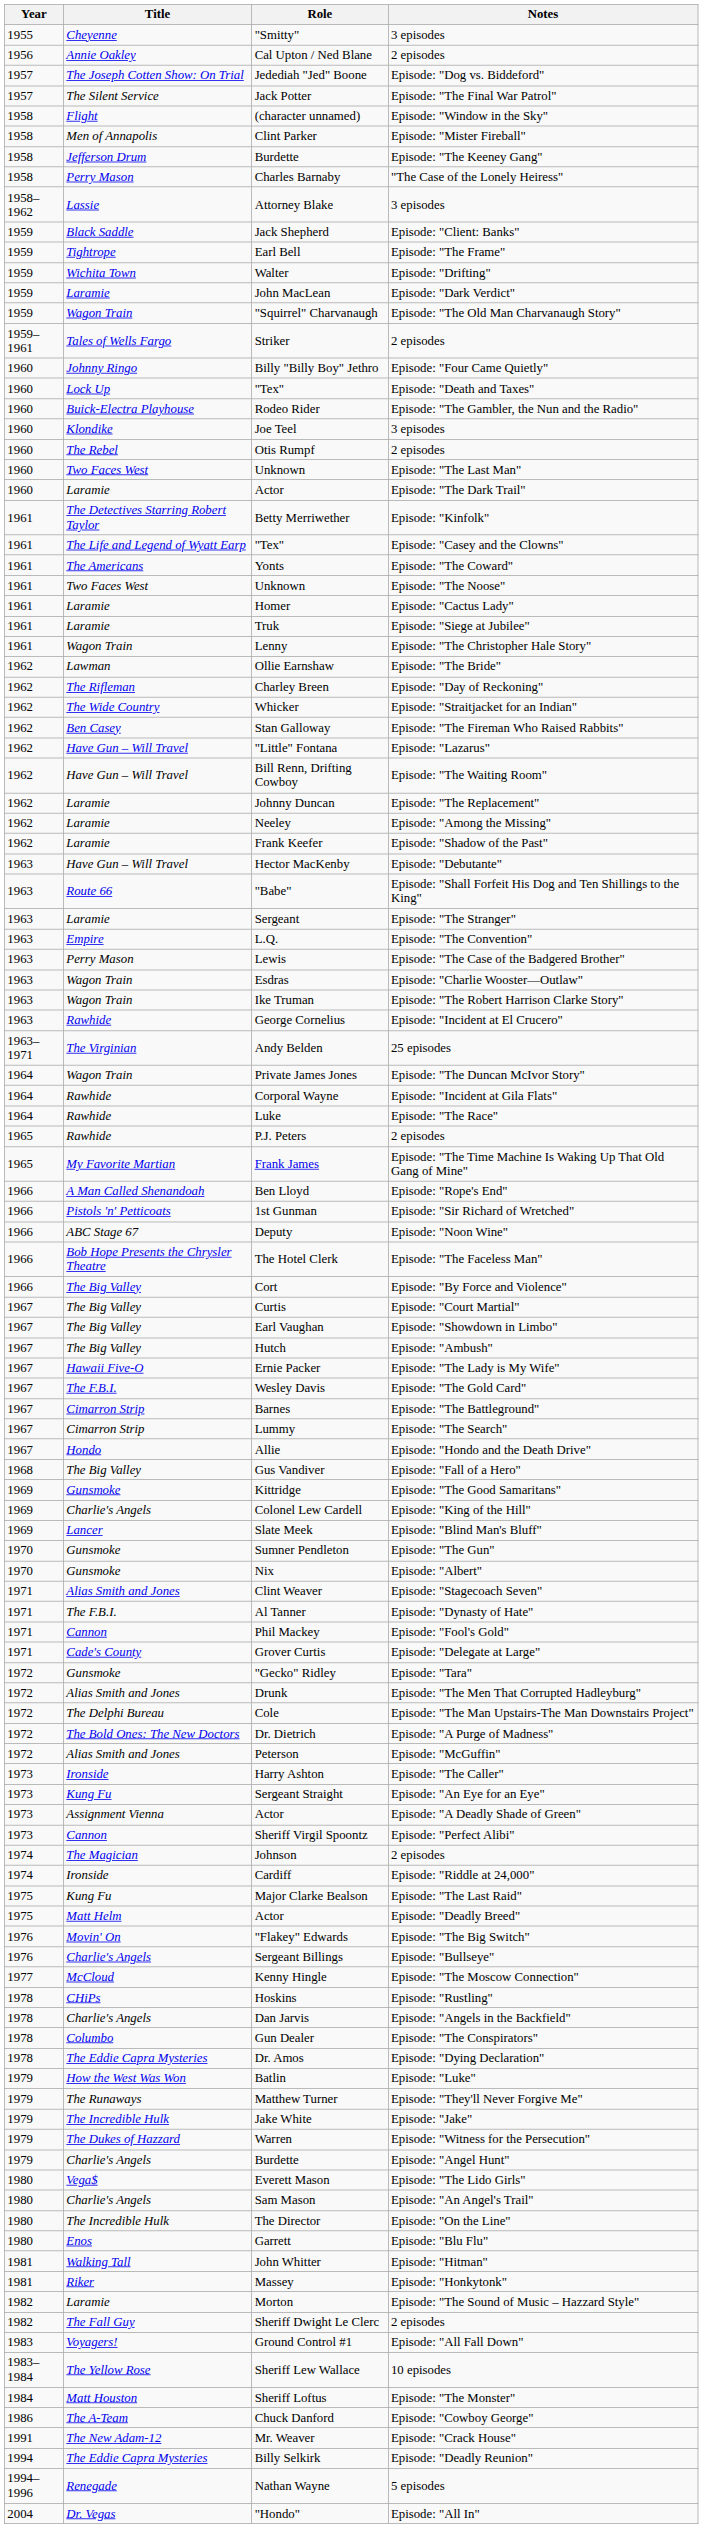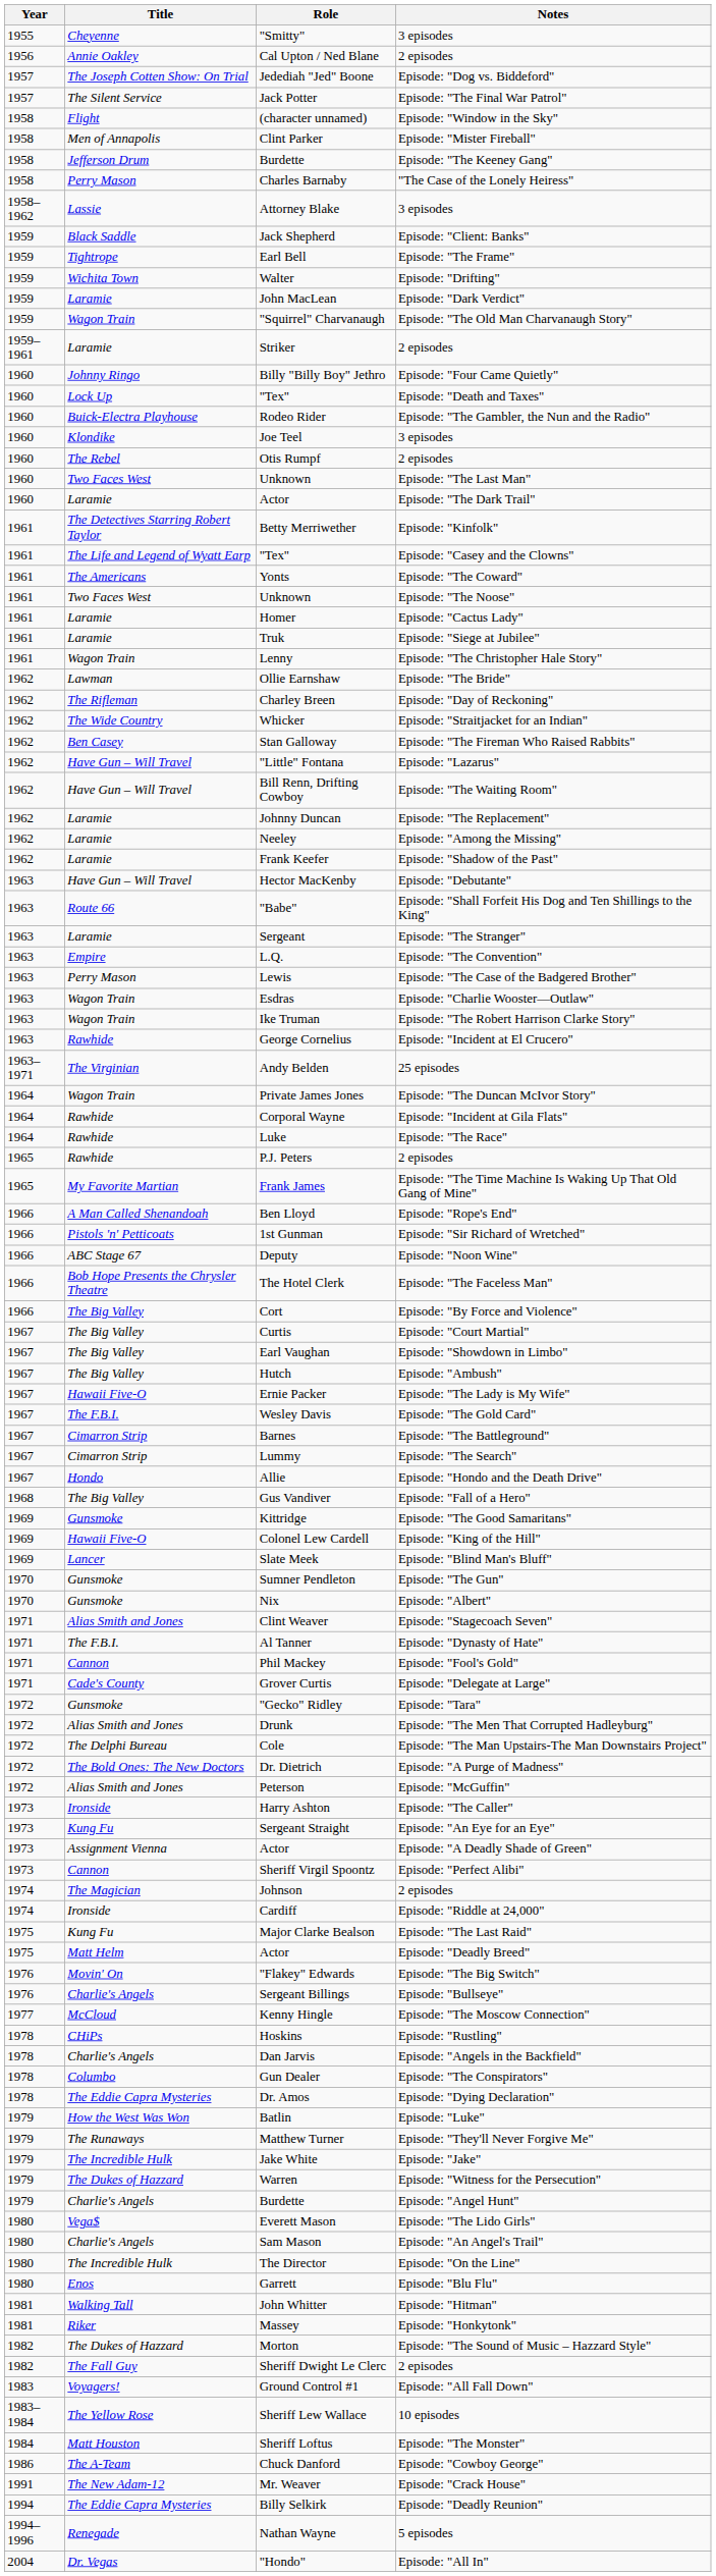 <table class="wikitable sortable">
 <tr>
 <th>Year</th>
 <th>Title</th>
 <th>Role</th>
 <th class="unsortable">Notes</th>
 </tr>
 <tr>
 <td>1955</td>
 <td><em><a href='#'>Cheyenne</a></em></td>
 <td>"Smitty"</td>
 <td>3 episodes</td>
 </tr>
 <tr>
 <td>1956</td>
 <td><em><a href='#'>Annie Oakley</a></em></td>
 <td>Cal Upton / Ned Blane</td>
 <td>2 episodes</td>
 </tr>
 <tr>
 <td>1957</td>
 <td><em><a href='#'>The Joseph Cotten Show: On Trial</a></em></td>
 <td>Jedediah "Jed" Boone</td>
 <td>Episode: "Dog vs. Biddeford"</td>
 </tr>
 <tr>
 <td>1957</td>
 <td><em>The Silent Service</em></td>
 <td>Jack Potter</td>
 <td>Episode: "The Final War Patrol"</td>
 </tr>
 <tr>
 <td>1958</td>
 <td><em><a href='#'>Flight</a></em></td>
 <td>(character unnamed)</td>
 <td>Episode: "Window in the Sky"</td>
 </tr>
 <tr>
 <td>1958</td>
 <td><em>Men of Annapolis</em></td>
 <td>Clint Parker</td>
 <td>Episode: "Mister Fireball"</td>
 </tr>
 <tr>
 <td>1958</td>
 <td><em><a href='#'>Jefferson Drum</a></em></td>
 <td>Burdette</td>
 <td>Episode: "The Keeney Gang"</td>
 </tr>
 <tr>
 <td>1958</td>
 <td><em><a href='#'>Perry Mason</a></em></td>
 <td>Charles Barnaby</td>
 <td>"The Case of the Lonely Heiress"</td>
 </tr>
 <tr>
 <td>1958–1962</td>
 <td><em><a href='#'>Lassie</a></em></td>
 <td>Attorney Blake</td>
 <td>3 episodes</td>
 </tr>
 <tr>
 <td>1959</td>
 <td><em><a href='#'>Black Saddle</a></em></td>
 <td>Jack Shepherd</td>
 <td>Episode: "Client: Banks"</td>
 </tr>
 <tr>
 <td>1959</td>
 <td><em><a href='#'>Tightrope</a></em></td>
 <td>Earl Bell</td>
 <td>Episode: "The Frame"</td>
 </tr>
 <tr>
 <td>1959</td>
 <td><em><a href='#'>Wichita Town</a></em></td>
 <td>Walter</td>
 <td>Episode: "Drifting"</td>
 </tr>
 <tr>
 <td>1959</td>
 <td><em><a href='#'>Laramie</a></em></td>
 <td>John MacLean</td>
 <td>Episode: "Dark Verdict"</td>
 </tr>
 <tr>
 <td>1959</td>
 <td><em><a href='#'>Wagon Train</a></em></td>
 <td>"Squirrel" Charvanaugh</td>
 <td>Episode: "The Old Man Charvanaugh Story"</td>
 </tr>
 <tr>
 <td>1959–1961</td>
-<td><em><a href='#'>Tales of Wells Fargo</a></em></td>
+<td><em>Laramie</em></td>
 <td>Striker</td>
 <td>2 episodes</td>
 </tr>
 <tr>
 <td>1960</td>
 <td><em><a href='#'>Johnny Ringo</a></em></td>
 <td>Billy "Billy Boy" Jethro</td>
 <td>Episode: "Four Came Quietly"</td>
 </tr>
 <tr>
 <td>1960</td>
 <td><em><a href='#'>Lock Up</a></em></td>
 <td>"Tex"</td>
 <td>Episode: "Death and Taxes"</td>
 </tr>
 <tr>
 <td>1960</td>
 <td><em><a href='#'>Buick-Electra Playhouse</a></em></td>
 <td>Rodeo Rider</td>
 <td>Episode: "The Gambler, the Nun and the Radio"</td>
 </tr>
 <tr>
 <td>1960</td>
 <td><em><a href='#'>Klondike</a></em></td>
 <td>Joe Teel</td>
 <td>3 episodes</td>
 </tr>
 <tr>
 <td>1960</td>
 <td><em><a href='#'>The Rebel</a></em></td>
 <td>Otis Rumpf</td>
 <td>2 episodes</td>
 </tr>
 <tr>
 <td>1960</td>
 <td><em><a href='#'>Two Faces West</a></em></td>
 <td>Unknown</td>
 <td>Episode: "The Last Man"</td>
 </tr>
 <tr>
 <td>1960</td>
 <td><em>Laramie</em></td>
 <td>Actor</td>
 <td>Episode: "The Dark Trail"</td>
 </tr>
 <tr>
 <td>1961</td>
 <td><em><a href='#'>The Detectives Starring Robert Taylor</a></em></td>
 <td>Betty Merriwether</td>
 <td>Episode: "Kinfolk"</td>
 </tr>
 <tr>
 <td>1961</td>
 <td><em><a href='#'>The Life and Legend of Wyatt Earp</a></em></td>
 <td>"Tex"</td>
 <td>Episode: "Casey and the Clowns"</td>
 </tr>
 <tr>
 <td>1961</td>
 <td><em><a href='#'>The Americans</a></em></td>
 <td>Yonts</td>
 <td>Episode: "The Coward"</td>
 </tr>
 <tr>
 <td>1961</td>
 <td><em>Two Faces West</em></td>
 <td>Unknown</td>
 <td>Episode: "The Noose"</td>
 </tr>
 <tr>
 <td>1961</td>
 <td><em>Laramie</em></td>
 <td>Homer</td>
 <td>Episode: "Cactus Lady"</td>
 </tr>
 <tr>
 <td>1961</td>
 <td><em>Laramie</em></td>
 <td>Truk</td>
 <td>Episode: "Siege at Jubilee"</td>
 </tr>
 <tr>
 <td>1961</td>
 <td><em>Wagon Train</em></td>
 <td>Lenny</td>
 <td>Episode: "The Christopher Hale Story"</td>
 </tr>
 <tr>
 <td>1962</td>
 <td><em>Lawman</em></td>
 <td>Ollie Earnshaw</td>
 <td>Episode: "The Bride"</td>
 </tr>
 <tr>
 <td>1962</td>
 <td><em><a href='#'>The Rifleman</a></em></td>
 <td>Charley Breen</td>
 <td>Episode: "Day of Reckoning"</td>
 </tr>
 <tr>
 <td>1962</td>
 <td><em><a href='#'>The Wide Country</a></em></td>
 <td>Whicker</td>
 <td>Episode: "Straitjacket for an Indian"</td>
 </tr>
 <tr>
 <td>1962</td>
 <td><em><a href='#'>Ben Casey</a></em></td>
 <td>Stan Galloway</td>
 <td>Episode: "The Fireman Who Raised Rabbits"</td>
 </tr>
 <tr>
 <td>1962</td>
 <td><em><a href='#'>Have Gun – Will Travel</a></em></td>
 <td>"Little" Fontana</td>
 <td>Episode: "Lazarus"</td>
 </tr>
 <tr>
 <td>1962</td>
 <td><em>Have Gun – Will Travel</em></td>
 <td>Bill Renn, Drifting Cowboy</td>
 <td>Episode: "The Waiting Room"</td>
 </tr>
 <tr>
 <td>1962</td>
 <td><em>Laramie</em></td>
 <td>Johnny Duncan</td>
 <td>Episode: "The Replacement"</td>
 </tr>
 <tr>
 <td>1962</td>
 <td><em>Laramie</em></td>
 <td>Neeley</td>
 <td>Episode: "Among the Missing"</td>
 </tr>
 <tr>
 <td>1962</td>
 <td><em>Laramie</em></td>
 <td>Frank Keefer</td>
 <td>Episode: "Shadow of the Past"</td>
 </tr>
 <tr>
 <td>1963</td>
 <td><em>Have Gun – Will Travel</em></td>
 <td>Hector MacKenby</td>
 <td>Episode: "Debutante"</td>
 </tr>
 <tr>
 <td>1963</td>
 <td><em><a href='#'>Route 66</a></em></td>
 <td>"Babe"</td>
 <td>Episode: "Shall Forfeit His Dog and Ten Shillings to the King"</td>
 </tr>
 <tr>
 <td>1963</td>
 <td><em>Laramie</em></td>
 <td>Sergeant</td>
 <td>Episode: "The Stranger"</td>
 </tr>
 <tr>
 <td>1963</td>
 <td><em><a href='#'>Empire</a></em></td>
 <td>L.Q.</td>
 <td>Episode: "The Convention"</td>
 </tr>
 <tr>
 <td>1963</td>
 <td><em>Perry Mason</em></td>
 <td>Lewis</td>
 <td>Episode: "The Case of the Badgered Brother"</td>
 </tr>
 <tr>
 <td>1963</td>
 <td><em>Wagon Train</em></td>
 <td>Esdras</td>
 <td>Episode: "Charlie Wooster—Outlaw"</td>
 </tr>
 <tr>
 <td>1963</td>
 <td><em>Wagon Train</em></td>
 <td>Ike Truman</td>
 <td>Episode: "The Robert Harrison Clarke Story"</td>
 </tr>
 <tr>
 <td>1963</td>
 <td><em><a href='#'>Rawhide</a></em></td>
 <td>George Cornelius</td>
 <td>Episode: "Incident at El Crucero"</td>
 </tr>
 <tr>
 <td>1963–1971</td>
 <td><em><a href='#'>The Virginian</a></em></td>
 <td>Andy Belden</td>
 <td>25 episodes</td>
 </tr>
 <tr>
 <td>1964</td>
 <td><em>Wagon Train</em></td>
 <td>Private James Jones</td>
 <td>Episode: "The Duncan McIvor Story"</td>
 </tr>
 <tr>
 <td>1964</td>
 <td><em>Rawhide</em></td>
 <td>Corporal Wayne</td>
 <td>Episode: "Incident at Gila Flats"</td>
 </tr>
 <tr>
 <td>1964</td>
 <td><em>Rawhide</em></td>
 <td>Luke</td>
 <td>Episode: "The Race"</td>
 </tr>
 <tr>
 <td>1965</td>
 <td><em>Rawhide</em></td>
 <td>P.J. Peters</td>
 <td>2 episodes</td>
 </tr>
 <tr>
 <td>1965</td>
 <td><em><a href='#'>My Favorite Martian</a></em></td>
 <td><a href='#'>Frank James</a></td>
 <td>Episode: "The Time Machine Is Waking Up That Old Gang of Mine"</td>
 </tr>
 <tr>
 <td>1966</td>
 <td><em><a href='#'>A Man Called Shenandoah</a></em></td>
 <td>Ben Lloyd</td>
 <td>Episode: "Rope's End"</td>
 </tr>
 <tr>
 <td>1966</td>
 <td><em><a href='#'>Pistols 'n' Petticoats</a></em></td>
 <td>1st Gunman</td>
 <td>Episode: "Sir Richard of Wretched"</td>
 </tr>
 <tr>
 <td>1966</td>
 <td><em>ABC Stage 67</em></td>
 <td>Deputy</td>
 <td>Episode: "Noon Wine"</td>
 </tr>
 <tr>
 <td>1966</td>
 <td><em><a href='#'>Bob Hope Presents the Chrysler Theatre</a></em></td>
 <td>The Hotel Clerk</td>
 <td>Episode: "The Faceless Man"</td>
 </tr>
 <tr>
 <td>1966</td>
 <td><em><a href='#'>The Big Valley</a></em></td>
 <td>Cort</td>
 <td>Episode: "By Force and Violence"</td>
 </tr>
 <tr>
 <td>1967</td>
 <td><em>The Big Valley</em></td>
 <td>Curtis</td>
 <td>Episode: "Court Martial"</td>
 </tr>
 <tr>
 <td>1967</td>
 <td><em>The Big Valley</em></td>
 <td>Earl Vaughan</td>
 <td>Episode: "Showdown in Limbo"</td>
 </tr>
 <tr>
 <td>1967</td>
 <td><em>The Big Valley</em></td>
 <td>Hutch</td>
 <td>Episode: "Ambush"</td>
 </tr>
 <tr>
 <td>1967</td>
 <td><em><a href='#'>Hawaii Five-O</a></em></td>
 <td>Ernie Packer</td>
 <td>Episode: "The Lady is My Wife"</td>
 </tr>
 <tr>
 <td>1967</td>
 <td><em><a href='#'>The F.B.I.</a></em></td>
 <td>Wesley Davis</td>
 <td>Episode: "The Gold Card"</td>
 </tr>
 <tr>
 <td>1967</td>
 <td><em><a href='#'>Cimarron Strip</a></em></td>
 <td>Barnes</td>
 <td>Episode: "The Battleground"</td>
 </tr>
 <tr>
 <td>1967</td>
 <td><em>Cimarron Strip</em></td>
 <td>Lummy</td>
 <td>Episode: "The Search"</td>
 </tr>
 <tr>
 <td>1967</td>
 <td><em><a href='#'>Hondo</a></em></td>
 <td>Allie</td>
 <td>Episode: "Hondo and the Death Drive"</td>
 </tr>
 <tr>
 <td>1968</td>
 <td><em>The Big Valley</em></td>
 <td>Gus Vandiver</td>
 <td>Episode: "Fall of a Hero"</td>
 </tr>
 <tr>
 <td>1969</td>
 <td><em><a href='#'>Gunsmoke</a></em></td>
 <td>Kittridge</td>
 <td>Episode: "The Good Samaritans"</td>
 </tr>
 <tr>
 <td>1969</td>
-<td><em>Charlie's Angels</em></td>
+<td><em><a href='#'>Hawaii Five-O</a></em></td>
 <td>Colonel Lew Cardell</td>
 <td>Episode: "King of the Hill"</td>
 </tr>
 <tr>
 <td>1969</td>
 <td><em><a href='#'>Lancer</a></em></td>
 <td>Slate Meek</td>
 <td>Episode: "Blind Man's Bluff"</td>
 </tr>
 <tr>
 <td>1970</td>
 <td><em>Gunsmoke</em></td>
 <td>Sumner Pendleton</td>
 <td>Episode: "The Gun"</td>
 </tr>
 <tr>
 <td>1970</td>
 <td><em>Gunsmoke</em></td>
 <td>Nix</td>
 <td>Episode: "Albert"</td>
 </tr>
 <tr>
 <td>1971</td>
 <td><em><a href='#'>Alias Smith and Jones</a></em></td>
 <td>Clint Weaver</td>
 <td>Episode: "Stagecoach Seven"</td>
 </tr>
 <tr>
 <td>1971</td>
 <td><em>The F.B.I.</em></td>
 <td>Al Tanner</td>
 <td>Episode: "Dynasty of Hate"</td>
 </tr>
 <tr>
 <td>1971</td>
 <td><em><a href='#'>Cannon</a></em></td>
 <td>Phil Mackey</td>
 <td>Episode: "Fool's Gold"</td>
 </tr>
 <tr>
 <td>1971</td>
 <td><em><a href='#'>Cade's County</a></em></td>
 <td>Grover Curtis</td>
 <td>Episode: "Delegate at Large"</td>
 </tr>
 <tr>
 <td>1972</td>
 <td><em>Gunsmoke</em></td>
 <td>"Gecko" Ridley</td>
 <td>Episode: "Tara"</td>
 </tr>
 <tr>
 <td>1972</td>
 <td><em>Alias Smith and Jones</em></td>
 <td>Drunk</td>
 <td>Episode: "The Men That Corrupted Hadleyburg"</td>
 </tr>
 <tr>
 <td>1972</td>
 <td><em>The Delphi Bureau</em></td>
 <td>Cole</td>
 <td>Episode: "The Man Upstairs-The Man Downstairs Project"</td>
 </tr>
 <tr>
 <td>1972</td>
 <td><em><a href='#'>The Bold Ones: The New Doctors</a></em></td>
 <td>Dr. Dietrich</td>
 <td>Episode: "A Purge of Madness"</td>
 </tr>
 <tr>
 <td>1972</td>
 <td><em>Alias Smith and Jones</em></td>
 <td>Peterson</td>
 <td>Episode: "McGuffin"</td>
 </tr>
 <tr>
 <td>1973</td>
 <td><em><a href='#'>Ironside</a></em></td>
 <td>Harry Ashton</td>
 <td>Episode: "The Caller"</td>
 </tr>
 <tr>
 <td>1973</td>
 <td><em><a href='#'>Kung Fu</a></em></td>
 <td>Sergeant Straight</td>
 <td>Episode: "An Eye for an Eye"</td>
 </tr>
 <tr>
 <td>1973</td>
 <td><em>Assignment Vienna</em></td>
 <td>Actor</td>
 <td>Episode: "A Deadly Shade of Green"</td>
 </tr>
 <tr>
 <td>1973</td>
 <td><em><a href='#'>Cannon</a></em></td>
 <td>Sheriff Virgil Spoontz</td>
 <td>Episode: "Perfect Alibi"</td>
 </tr>
 <tr>
 <td>1974</td>
 <td><em><a href='#'>The Magician</a></em></td>
 <td>Johnson</td>
 <td>2 episodes</td>
 </tr>
 <tr>
 <td>1974</td>
 <td><em>Ironside</em></td>
 <td>Cardiff</td>
 <td>Episode: "Riddle at 24,000"</td>
 </tr>
 <tr>
 <td>1975</td>
 <td><em>Kung Fu</em></td>
 <td>Major Clarke Bealson</td>
 <td>Episode: "The Last Raid"</td>
 </tr>
 <tr>
 <td>1975</td>
 <td><em><a href='#'>Matt Helm</a></em></td>
 <td>Actor</td>
 <td>Episode: "Deadly Breed"</td>
 </tr>
 <tr>
 <td>1976</td>
 <td><em><a href='#'>Movin' On</a></em></td>
 <td>"Flakey" Edwards</td>
 <td>Episode: "The Big Switch"</td>
 </tr>
 <tr>
 <td>1976</td>
 <td><em><a href='#'>Charlie's Angels</a></em></td>
 <td>Sergeant Billings</td>
 <td>Episode: "Bullseye"</td>
 </tr>
 <tr>
 <td>1977</td>
 <td><em><a href='#'>McCloud</a></em></td>
 <td>Kenny Hingle</td>
 <td>Episode: "The Moscow Connection"</td>
 </tr>
 <tr>
 <td>1978</td>
 <td><em><a href='#'>CHiPs</a></em></td>
 <td>Hoskins</td>
 <td>Episode: "Rustling"</td>
 </tr>
 <tr>
 <td>1978</td>
 <td><em>Charlie's Angels</em></td>
 <td>Dan Jarvis</td>
 <td>Episode: "Angels in the Backfield"</td>
 </tr>
 <tr>
 <td>1978</td>
 <td><em><a href='#'>Columbo</a></em></td>
 <td>Gun Dealer</td>
 <td>Episode: "The Conspirators"</td>
 </tr>
 <tr>
 <td>1978</td>
 <td><em><a href='#'>The Eddie Capra Mysteries</a></em></td>
 <td>Dr. Amos</td>
 <td>Episode: "Dying Declaration"</td>
 </tr>
 <tr>
 <td>1979</td>
 <td><em><a href='#'>How the West Was Won</a></em></td>
 <td>Batlin</td>
 <td>Episode: "Luke"</td>
 </tr>
 <tr>
 <td>1979</td>
 <td><em>The Runaways</em></td>
 <td>Matthew Turner</td>
 <td>Episode: "They'll Never Forgive Me"</td>
 </tr>
 <tr>
 <td>1979</td>
 <td><em><a href='#'>The Incredible Hulk</a></em></td>
 <td>Jake White</td>
 <td>Episode: "Jake"</td>
 </tr>
 <tr>
 <td>1979</td>
 <td><em><a href='#'>The Dukes of Hazzard</a></em></td>
 <td>Warren</td>
 <td>Episode: "Witness for the Persecution"</td>
 </tr>
 <tr>
 <td>1979</td>
 <td><em>Charlie's Angels</em></td>
 <td>Burdette</td>
 <td>Episode: "Angel Hunt"</td>
 </tr>
 <tr>
 <td>1980</td>
 <td><em><a href='#'>Vega$</a></em></td>
 <td>Everett Mason</td>
 <td>Episode: "The Lido Girls"</td>
 </tr>
 <tr>
 <td>1980</td>
 <td><em>Charlie's Angels</em></td>
 <td>Sam Mason</td>
 <td>Episode: "An Angel's Trail"</td>
 </tr>
 <tr>
 <td>1980</td>
 <td><em>The Incredible Hulk</em></td>
 <td>The Director</td>
 <td>Episode: "On the Line"</td>
 </tr>
 <tr>
 <td>1980</td>
 <td><em><a href='#'>Enos</a></em></td>
 <td>Garrett</td>
 <td>Episode: "Blu Flu"</td>
 </tr>
 <tr>
 <td>1981</td>
 <td><em><a href='#'>Walking Tall</a></em></td>
 <td>John Whitter</td>
 <td>Episode: "Hitman"</td>
 </tr>
 <tr>
 <td>1981</td>
 <td><em><a href='#'>Riker</a></em></td>
 <td>Massey</td>
 <td>Episode: "Honkytonk"</td>
 </tr>
 <tr>
 <td>1982</td>
-<td><em>Laramie</em></td>
+<td><em>The Dukes of Hazzard</em></td>
 <td>Morton</td>
 <td>Episode: "The Sound of Music – Hazzard Style"</td>
 </tr>
 <tr>
 <td>1982</td>
 <td><em><a href='#'>The Fall Guy</a></em></td>
 <td>Sheriff Dwight Le Clerc</td>
 <td>2 episodes</td>
 </tr>
 <tr>
 <td>1983</td>
 <td><em><a href='#'>Voyagers!</a></em></td>
 <td>Ground Control #1</td>
 <td>Episode: "All Fall Down"</td>
 </tr>
 <tr>
 <td>1983–1984</td>
 <td><em><a href='#'>The Yellow Rose</a></em></td>
 <td>Sheriff Lew Wallace</td>
 <td>10 episodes</td>
 </tr>
 <tr>
 <td>1984</td>
 <td><em><a href='#'>Matt Houston</a></em></td>
 <td>Sheriff Loftus</td>
 <td>Episode: "The Monster"</td>
 </tr>
 <tr>
 <td>1986</td>
 <td><em><a href='#'>The A-Team</a></em></td>
 <td>Chuck Danford</td>
 <td>Episode: "Cowboy George"</td>
 </tr>
 <tr>
 <td>1991</td>
 <td><em><a href='#'>The New Adam-12</a></em></td>
 <td>Mr. Weaver</td>
 <td>Episode: "Crack House"</td>
 </tr>
 <tr>
 <td>1994</td>
 <td><em><a href='#'>The Eddie Capra Mysteries</a></em></td>
 <td>Billy Selkirk</td>
 <td>Episode: "Deadly Reunion"</td>
 </tr>
 <tr>
 <td>1994–1996</td>
 <td><em><a href='#'>Renegade</a></em></td>
 <td>Nathan Wayne</td>
 <td>5 episodes</td>
 </tr>
 <tr>
 <td>2004</td>
 <td><em><a href='#'>Dr. Vegas</a></em></td>
 <td>"Hondo"</td>
 <td>Episode: "All In"</td>
 </tr>
 </table>
